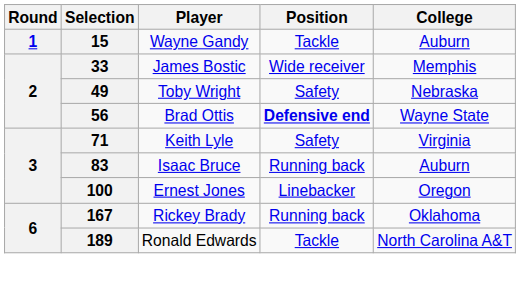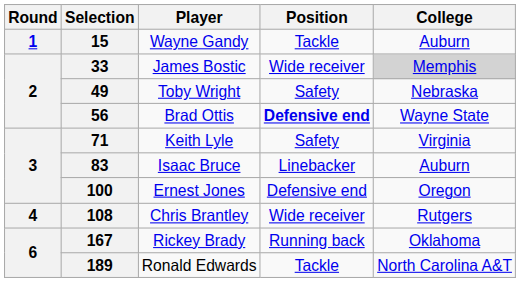 <table class="wikitable" style="font-size: 95%; text-align: center;">
 <tr>
 <th>Round</th>
 <th>Selection</th>
 <th>Player</th>
 <th>Position</th>
 <th>College</th>
 </tr>
 <tr>
 <th><a href='#'>1</a></th>
 <th>15</th>
 <td><a href='#'>Wayne Gandy</a></td>
 <td><a href='#'>Tackle</a></td>
 <td><a href='#'>Auburn</a></td>
 </tr>
 <tr>
 <th rowspan="3">2</th>
 <th>33</th>
 <td><a href='#'>James Bostic</a></td>
 <td><a href='#'>Wide receiver</a></td>
-<td><a href='#'>Memphis</a></td>
+<td style="background: lightgrey;"><a href='#'>Memphis</a></td>
 </tr>
 <tr>
 <th>49</th>
 <td><a href='#'>Toby Wright</a></td>
 <td><a href='#'>Safety</a></td>
 <td><a href='#'>Nebraska</a></td>
 </tr>
 <tr>
 <th>56</th>
 <td><a href='#'>Brad Ottis</a></td>
 <td><strong><a href='#'>Defensive end</a></strong></td>
 <td><a href='#'>Wayne State</a></td>
 </tr>
 <tr>
 <th rowspan="3">3</th>
 <th>71</th>
 <td><a href='#'>Keith Lyle</a></td>
 <td><a href='#'>Safety</a></td>
 <td><a href='#'>Virginia</a></td>
 </tr>
 <tr>
 <th>83</th>
 <td><a href='#'>Isaac Bruce</a></td>
-<td><a href='#'>Running back</a></td>
+<td><a href='#'>Linebacker</a></td>
 <td><a href='#'>Auburn</a></td>
 </tr>
 <tr>
 <th>100</th>
 <td><a href='#'>Ernest Jones</a></td>
-<td><a href='#'>Linebacker</a></td>
+<td><a href='#'>Defensive end</a></td>
 <td><a href='#'>Oregon</a></td>
+</tr>
+<tr>
+<th>4</th>
+<th>108</th>
+<td><a href='#'>Chris Brantley</a></td>
+<td><a href='#'>Wide receiver</a></td>
+<td><a href='#'>Rutgers</a></td>
 </tr>
 <tr>
 <th rowspan="2">6</th>
 <th>167</th>
 <td><a href='#'>Rickey Brady</a></td>
 <td><a href='#'>Running back</a></td>
 <td><a href='#'>Oklahoma</a></td>
 </tr>
 <tr>
 <th>189</th>
 <td>Ronald Edwards</td>
 <td><a href='#'>Tackle</a></td>
 <td><a href='#'>North Carolina A&T</a></td>
 </tr>
 </table>
